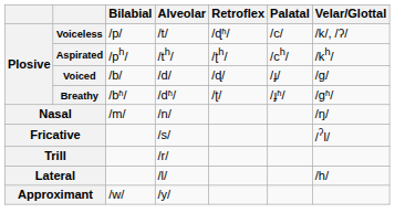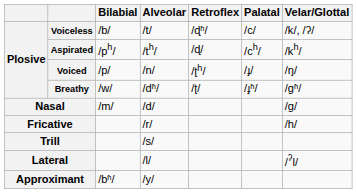 <table class="wikitable">
 <tr>
 <th></th>
 <th></th>
 <th>Bilabial</th>
 <th>Alveolar</th>
 <th>Retroflex</th>
 <th>Palatal</th>
 <th>Velar/Glottal</th>
 </tr>
 <tr>
 <th rowspan="4">Plosive</th>
 <th><small>Voiceless</small></th>
-<td>/p/</td>
+<td>/b/</td>
 <td>/t/</td>
 <td>/ɖʱ/</td>
 <td>/c/</td>
 <td>/k/, /ʔ/</td>
 </tr>
 <tr>
 <th><small>Aspirated</small></th>
 <td>/p<sup>h</sup>/</td>
 <td>/t<sup>h</sup>/</td>
-<td>/ʈ<sup>h</sup>/</td>
+<td>/ɖ/</td>
 <td>/c<sup>h</sup>/</td>
 <td>/k<sup>h</sup>/</td>
 </tr>
 <tr>
 <th><small>Voiced</small></th>
-<td>/b/</td>
-<td>/d/</td>
-<td>/ɖ/</td>
+<td>/p/</td>
+<td>/n/</td>
+<td>/ʈ<sup>h</sup>/</td>
 <td>/ɟ/</td>
-<td>/g/</td>
+<td>/ŋ/</td>
 </tr>
 <tr>
 <th><small>Breathy</small></th>
-<td>/bʱ/</td>
+<td>/w/</td>
 <td>/dʱ/</td>
 <td>/ʈ/</td>
 <td>/ɟʱ/</td>
 <td>/gʱ/</td>
 </tr>
 <tr>
 <th colspan="2">Nasal</th>
 <td>/m/</td>
-<td>/n/</td>
+<td>/d/</td>
 <td></td>
 <td></td>
-<td>/ŋ/</td>
+<td>/g/</td>
 </tr>
 <tr>
 <th colspan="2">Fricative</th>
 <td></td>
-<td>/s/</td>
+<td>/r/</td>
 <td></td>
 <td></td>
-<td>/<sup>ʔ</sup>l/</td>
+<td>/h/</td>
 </tr>
 <tr>
 <th colspan="2">Trill</th>
 <td></td>
-<td>/r/</td>
+<td>/s/</td>
 <td></td>
 <td></td>
 <td></td>
 </tr>
 <tr>
 <th colspan="2">Lateral</th>
 <td></td>
 <td>/l/</td>
 <td></td>
 <td></td>
-<td>/h/</td>
+<td>/<sup>ʔ</sup>l/</td>
 </tr>
 <tr>
 <th colspan="2">Approximant</th>
-<td>/w/</td>
+<td>/bʱ/</td>
 <td>/y/</td>
 <td></td>
 <td></td>
 <td></td>
 </tr>
 </table>
